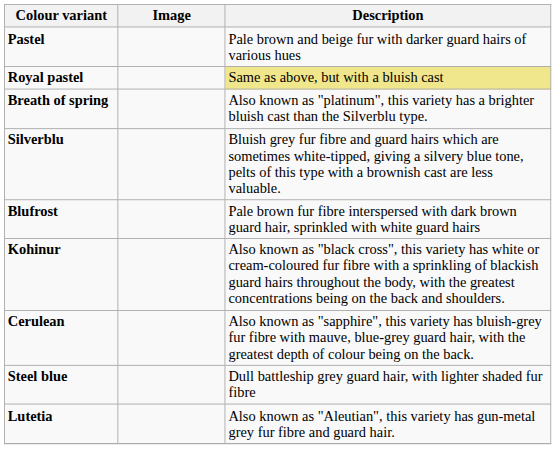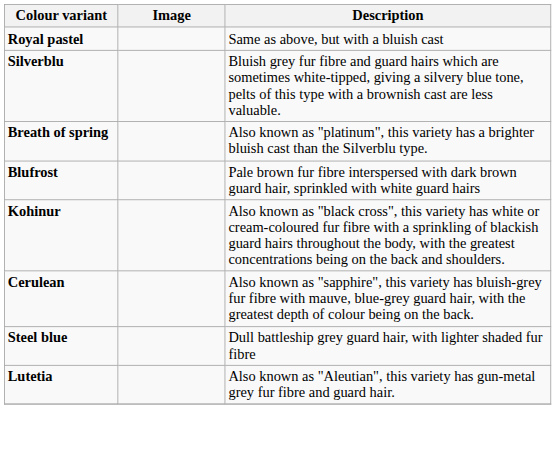 <table class="wikitable collapsible collapsed">
 <tr>
 <th width=150>Colour variant</th>
 <th width=150>Image</th>
 <th width=500>Description</th>
 </tr>
 <tr style="vertical-align: top;">
-<td><strong>Pastel</strong></td>
+<td style="font-style: bold;"><strong>Royal pastel</strong></td>
 <td></td>
-<td>Pale brown and beige fur with darker guard hairs of various hues</td>
+<td>Same as above, but with a bluish cast</td>
 </tr>
 <tr style="vertical-align: top;">
-<td style="font-style: bold;"><strong>Royal pastel</strong></td>
+<td style="font-style: bold;"><strong>Silverblu</strong></td>
 <td></td>
-<td style="background: khaki;">Same as above, but with a bluish cast</td>
+<td>Bluish grey fur fibre and guard hairs which are sometimes white-tipped, giving a silvery blue tone, pelts of this type with a brownish cast are less valuable.</td>
 </tr>
 <tr style="vertical-align: top;">
 <td style="font-style: bold;"><strong>Breath of spring</strong></td>
 <td></td>
 <td>Also known as "platinum", this variety has a brighter bluish cast than the Silverblu type.</td>
-</tr>
-<tr style="vertical-align: top;">
-<td style="font-style: bold;"><strong>Silverblu</strong></td>
-<td></td>
-<td>Bluish grey fur fibre and guard hairs which are sometimes white-tipped, giving a silvery blue tone, pelts of this type with a brownish cast are less valuable.</td>
 </tr>
 <tr style="vertical-align: top;">
 <td style="font-style: bold;"><strong>Blufrost</strong></td>
 <td></td>
 <td>Pale brown fur fibre interspersed with dark brown guard hair, sprinkled with white guard hairs</td>
 </tr>
 <tr style="vertical-align: top;">
 <td style="font-style: bold;"><strong>Kohinur</strong></td>
 <td></td>
 <td>Also known as "black cross", this variety has white or cream-coloured fur fibre with a sprinkling of blackish guard hairs throughout the body, with the greatest concentrations being on the back and shoulders.</td>
 </tr>
 <tr style="vertical-align: top;">
 <td style="font-style: bold;"><strong>Cerulean</strong></td>
 <td></td>
 <td>Also known as "sapphire", this variety has bluish-grey fur fibre with mauve, blue-grey guard hair, with the greatest depth of colour being on the back.</td>
 </tr>
 <tr style="vertical-align: top;">
 <td style="font-style: bold;"><strong>Steel blue</strong></td>
 <td></td>
 <td>Dull battleship grey guard hair, with lighter shaded fur fibre</td>
 </tr>
 <tr style="vertical-align: top;">
 <td style="font-style: bold;"><strong>Lutetia</strong></td>
 <td></td>
 <td>Also known as "Aleutian", this variety has gun-metal grey fur fibre and guard hair.</td>
 </tr>
 <tr style="vertical-align: top;">
 </tr>
 </table>
